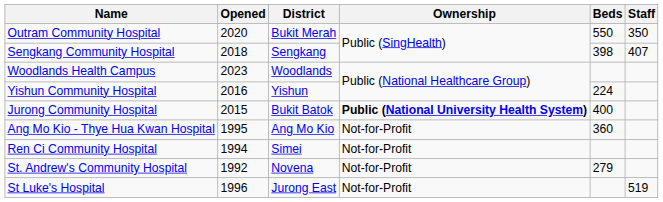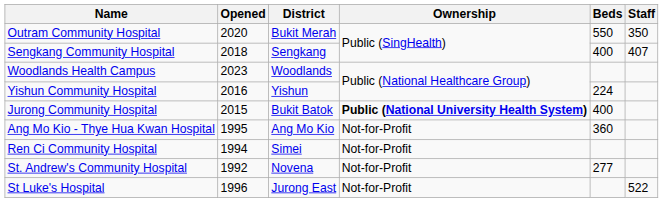 <table class="wikitable sortable" style="margin-left: auto; margin-right: auto; border: none;">
 <tr>
 <th>Name</th>
 <th>Opened</th>
 <th>District</th>
 <th>Ownership</th>
 <th>Beds</th>
 <th>Staff</th>
 </tr>
 <tr>
 <td><a href='#'>Outram Community Hospital</a></td>
 <td>2020</td>
 <td><a href='#'>Bukit Merah</a></td>
 <td rowspan="2">Public (<a href='#'>SingHealth</a>)</td>
 <td>550</td>
 <td>350</td>
 </tr>
 <tr>
 <td><a href='#'>Sengkang Community Hospital</a></td>
 <td>2018</td>
 <td><a href='#'>Sengkang</a></td>
-<td>398</td>
+<td>400</td>
 <td>407</td>
 </tr>
 <tr>
 <td><a href='#'>Woodlands Health Campus</a></td>
 <td>2023</td>
 <td><a href='#'>Woodlands</a></td>
 <td rowspan="2">Public (<a href='#'>National Healthcare Group</a>)</td>
 <td></td>
 <td></td>
 </tr>
 <tr>
 <td><a href='#'>Yishun Community Hospital</a></td>
 <td>2016</td>
 <td><a href='#'>Yishun</a></td>
 <td>224</td>
 <td></td>
 </tr>
 <tr>
 <td><a href='#'>Jurong Community Hospital</a></td>
 <td>2015</td>
 <td><a href='#'>Bukit Batok</a></td>
 <td><strong>Public (<a href='#'>National University Health System</a>)</strong></td>
 <td>400</td>
 <td></td>
 </tr>
 <tr>
 <td><a href='#'>Ang Mo Kio - Thye Hua Kwan Hospital</a></td>
 <td>1995</td>
 <td><a href='#'>Ang Mo Kio</a></td>
 <td>Not-for-Profit</td>
 <td>360</td>
 <td></td>
 </tr>
 <tr>
 <td><a href='#'>Ren Ci Community Hospital</a></td>
 <td>1994</td>
 <td><a href='#'>Simei</a></td>
 <td>Not-for-Profit</td>
 <td></td>
 <td></td>
 </tr>
 <tr>
 <td><a href='#'>St. Andrew's Community Hospital</a></td>
 <td>1992</td>
 <td><a href='#'>Novena</a></td>
 <td>Not-for-Profit</td>
-<td>279</td>
+<td>277</td>
 <td></td>
 </tr>
 <tr>
 <td><a href='#'>St Luke's Hospital</a></td>
 <td>1996</td>
 <td><a href='#'>Jurong East</a></td>
 <td>Not-for-Profit</td>
 <td></td>
-<td>519</td>
+<td>522</td>
 </tr>
 </table>
